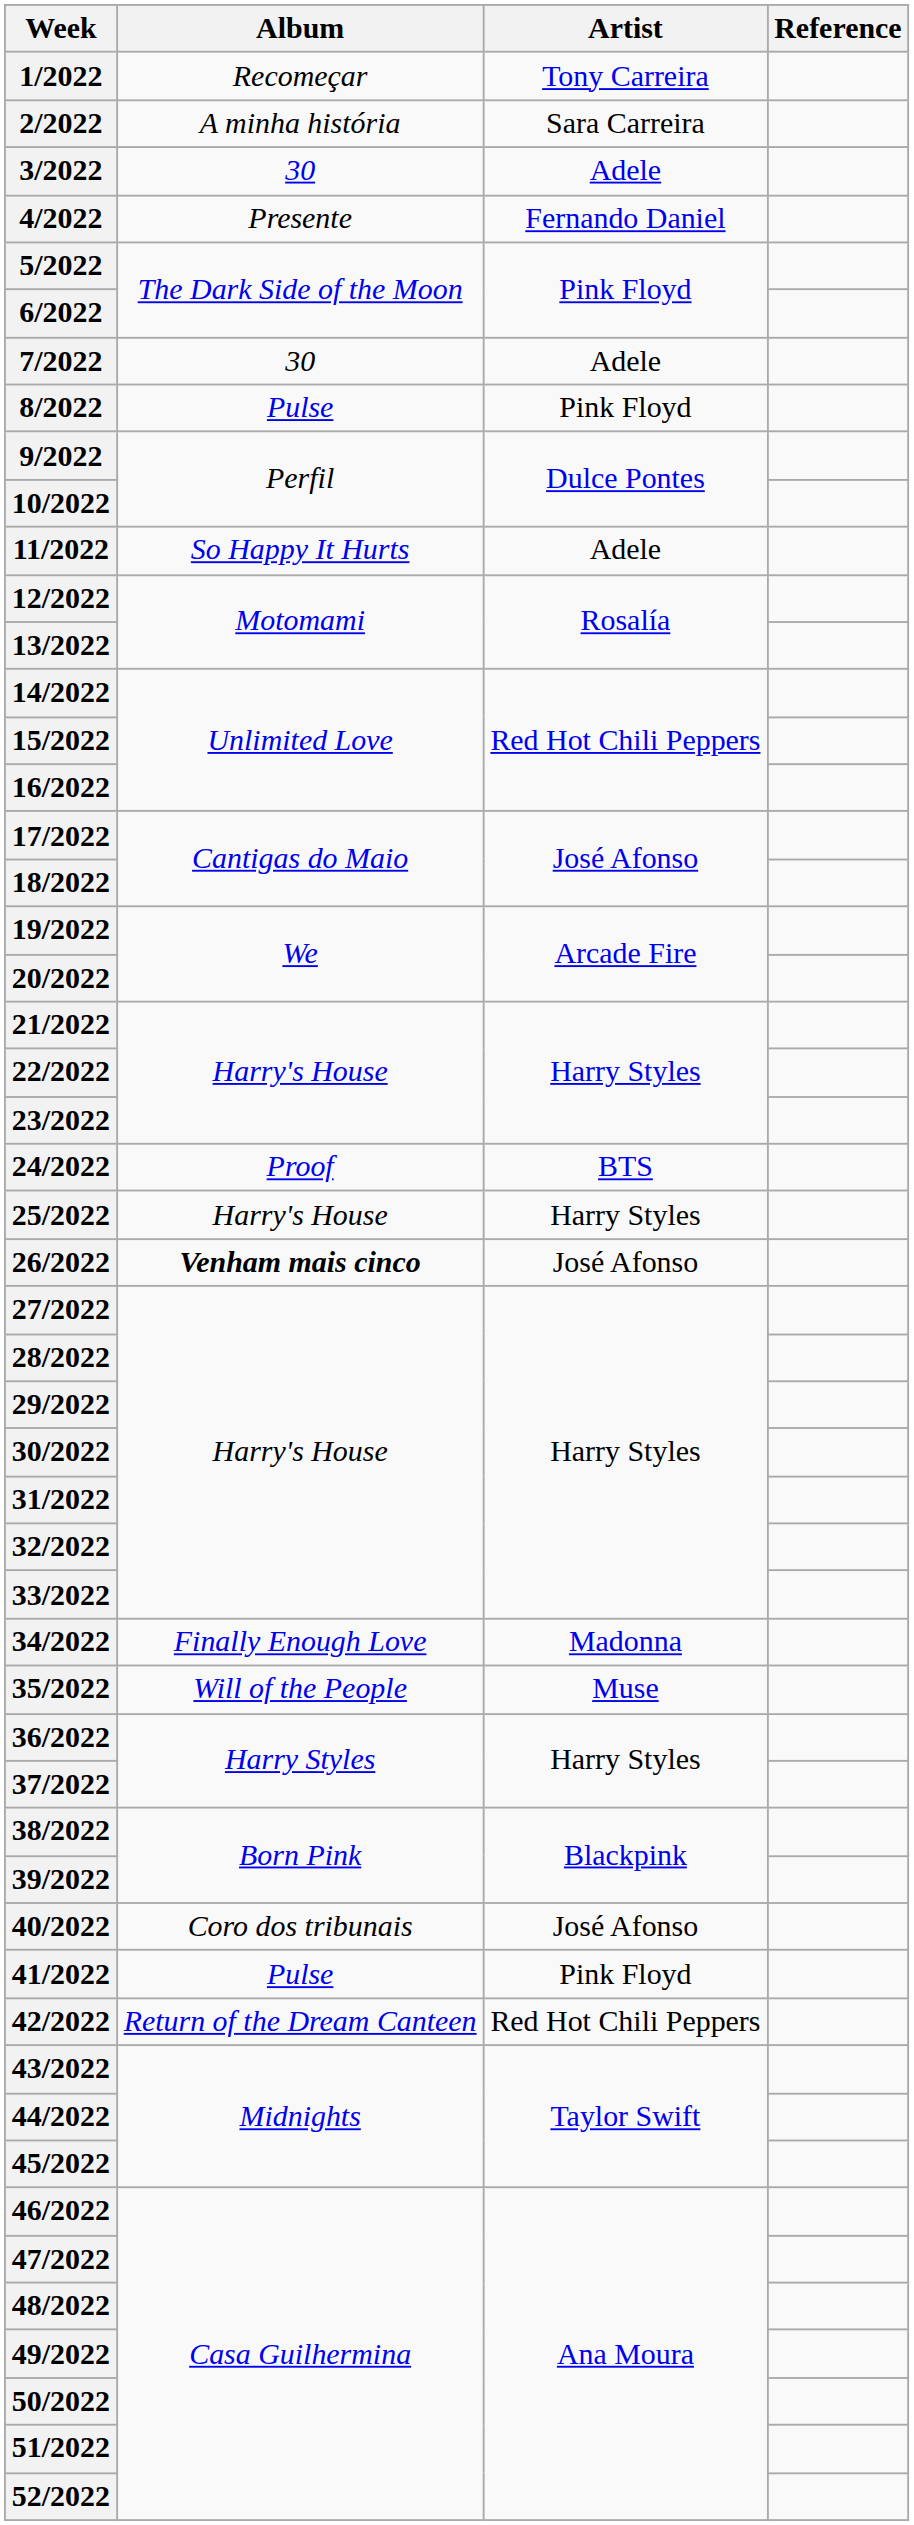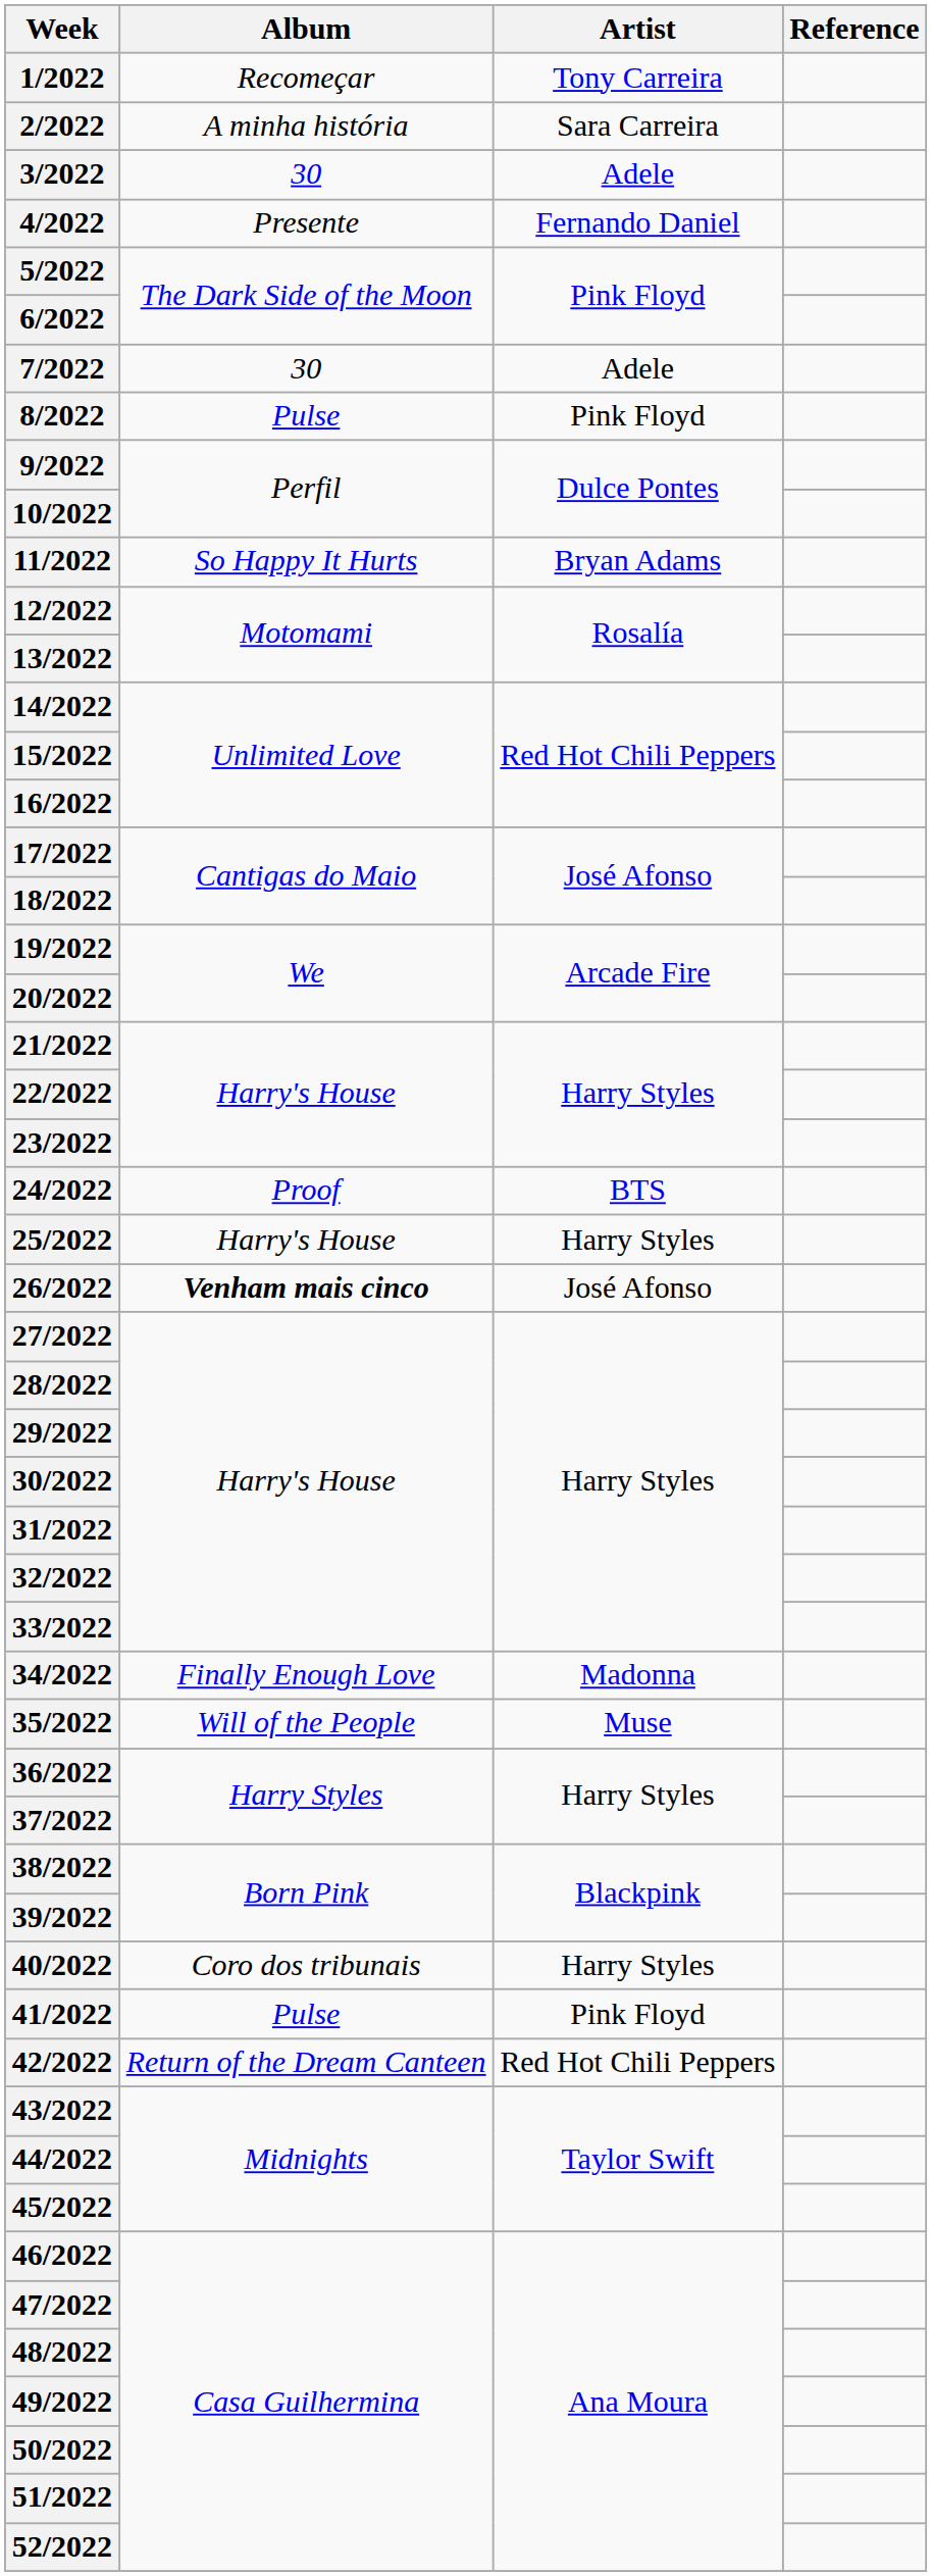 <table class="wikitable plainrowheaders" style="text-align:center">
 <tr>
 <th>Week</th>
 <th>Album</th>
 <th>Artist</th>
 <th>Reference</th>
 </tr>
 <tr>
 <th scope="row">1/2022</th>
 <td><em>Recomeçar</em></td>
 <td><a href='#'>Tony Carreira</a></td>
 <td></td>
 </tr>
 <tr>
 <th scope="row">2/2022</th>
 <td><em>A minha história</em></td>
 <td>Sara Carreira</td>
 <td></td>
 </tr>
 <tr>
 <th scope="row">3/2022</th>
 <td><em><a href='#'>30</a></em></td>
 <td><a href='#'>Adele</a></td>
 <td></td>
 </tr>
 <tr>
 <th scope="row">4/2022</th>
 <td><em>Presente</em></td>
 <td><a href='#'>Fernando Daniel</a></td>
 <td></td>
 </tr>
 <tr>
 <th scope="row">5/2022</th>
 <td rowspan="2"><em><a href='#'>The Dark Side of the Moon</a></em></td>
 <td rowspan="2"><a href='#'>Pink Floyd</a></td>
 <td></td>
 </tr>
 <tr>
 <th scope="row">6/2022</th>
 <td></td>
 </tr>
 <tr>
 <th scope="row">7/2022</th>
 <td><em>30</em></td>
 <td>Adele</td>
 <td></td>
 </tr>
 <tr>
 <th scope="row">8/2022</th>
 <td><em><a href='#'>Pulse</a></em></td>
 <td>Pink Floyd</td>
 <td></td>
 </tr>
 <tr>
 <th scope="row">9/2022</th>
 <td rowspan="2"><em>Perfil</em></td>
 <td rowspan="2"><a href='#'>Dulce Pontes</a></td>
 <td></td>
 </tr>
 <tr>
 <th scope="row">10/2022</th>
 <td></td>
 </tr>
 <tr>
 <th scope="row">11/2022</th>
 <td><em><a href='#'>So Happy It Hurts</a></em></td>
-<td>Adele</td>
+<td><a href='#'>Bryan Adams</a></td>
 <td></td>
 </tr>
 <tr>
 <th scope="row">12/2022</th>
 <td rowspan="2"><em><a href='#'>Motomami</a></em></td>
 <td rowspan="2"><a href='#'>Rosalía</a></td>
 <td></td>
 </tr>
 <tr>
 <th scope="row">13/2022</th>
 <td></td>
 </tr>
 <tr>
 <th scope="row">14/2022</th>
 <td rowspan="3"><em><a href='#'>Unlimited Love</a></em></td>
 <td rowspan="3"><a href='#'>Red Hot Chili Peppers</a></td>
 <td></td>
 </tr>
 <tr>
 <th scope="row">15/2022</th>
 <td></td>
 </tr>
 <tr>
 <th scope="row">16/2022</th>
 <td></td>
 </tr>
 <tr>
 <th scope="row">17/2022</th>
 <td rowspan="2"><em><a href='#'>Cantigas do Maio</a></em></td>
 <td rowspan="2"><a href='#'>José Afonso</a></td>
 <td></td>
 </tr>
 <tr>
 <th scope="row">18/2022</th>
 <td></td>
 </tr>
 <tr>
 <th scope="row">19/2022</th>
 <td rowspan="2"><em><a href='#'>We</a></em></td>
 <td rowspan="2"><a href='#'>Arcade Fire</a></td>
 <td></td>
 </tr>
 <tr>
 <th scope="row">20/2022</th>
 <td></td>
 </tr>
 <tr>
 <th scope="row">21/2022</th>
 <td rowspan="3"><em><a href='#'>Harry's House</a></em></td>
 <td rowspan="3"><a href='#'>Harry Styles</a></td>
 <td></td>
 </tr>
 <tr>
 <th scope="row">22/2022</th>
 <td></td>
 </tr>
 <tr>
 <th scope="row">23/2022</th>
 <td></td>
 </tr>
 <tr>
 <th scope="row">24/2022</th>
 <td><em><a href='#'>Proof</a></em></td>
 <td><a href='#'>BTS</a></td>
 <td></td>
 </tr>
 <tr>
 <th scope="row">25/2022</th>
 <td><em>Harry's House</em></td>
 <td>Harry Styles</td>
 <td></td>
 </tr>
 <tr>
 <th scope="row">26/2022</th>
 <td><strong><em>Venham mais cinco</em></strong></td>
 <td>José Afonso</td>
 <td></td>
 </tr>
 <tr>
 <th scope="row">27/2022</th>
 <td rowspan="7"><em>Harry's House</em></td>
 <td rowspan="7">Harry Styles</td>
 <td></td>
 </tr>
 <tr>
 <th scope="row">28/2022</th>
 <td></td>
 </tr>
 <tr>
 <th scope="row">29/2022</th>
 <td></td>
 </tr>
 <tr>
 <th scope="row">30/2022</th>
 <td></td>
 </tr>
 <tr>
 <th scope="row">31/2022</th>
 <td></td>
 </tr>
 <tr>
 <th scope="row">32/2022</th>
 <td></td>
 </tr>
 <tr>
 <th scope="row">33/2022</th>
 <td></td>
 </tr>
 <tr>
 <th scope="row">34/2022</th>
 <td><em><a href='#'>Finally Enough Love</a></em></td>
 <td><a href='#'>Madonna</a></td>
 <td></td>
 </tr>
 <tr>
 <th scope="row">35/2022</th>
 <td><em><a href='#'>Will of the People</a></em></td>
 <td><a href='#'>Muse</a></td>
 <td></td>
 </tr>
 <tr>
 <th scope="row">36/2022</th>
 <td rowspan="2"><em><a href='#'>Harry Styles</a></em></td>
 <td rowspan="2">Harry Styles</td>
 <td></td>
 </tr>
 <tr>
 <th scope="row">37/2022</th>
 <td></td>
 </tr>
 <tr>
 <th scope="row">38/2022</th>
 <td rowspan="2"><em><a href='#'>Born Pink</a></em></td>
 <td rowspan="2"><a href='#'>Blackpink</a></td>
 <td></td>
 </tr>
 <tr>
 <th scope="row">39/2022</th>
 <td></td>
 </tr>
 <tr>
 <th scope="row">40/2022</th>
 <td><em>Coro dos tribunais</em></td>
-<td>José Afonso</td>
+<td>Harry Styles</td>
 <td></td>
 </tr>
 <tr>
 <th scope="row">41/2022</th>
 <td><em><a href='#'>Pulse</a></em></td>
 <td>Pink Floyd</td>
 <td></td>
 </tr>
 <tr>
 <th scope="row">42/2022</th>
 <td><em><a href='#'>Return of the Dream Canteen</a></em></td>
 <td>Red Hot Chili Peppers</td>
 <td></td>
 </tr>
 <tr>
 <th scope="row">43/2022</th>
 <td rowspan="3"><em><a href='#'>Midnights</a></em></td>
 <td rowspan="3"><a href='#'>Taylor Swift</a></td>
 <td></td>
 </tr>
 <tr>
 <th scope="row">44/2022</th>
 <td></td>
 </tr>
 <tr>
 <th scope="row">45/2022</th>
 <td></td>
 </tr>
 <tr>
 <th scope="row">46/2022</th>
 <td rowspan="7"><em><a href='#'>Casa Guilhermina</a></em></td>
 <td rowspan="7"><a href='#'>Ana Moura</a></td>
 <td></td>
 </tr>
 <tr>
 <th scope="row">47/2022</th>
 <td></td>
 </tr>
 <tr>
 <th scope="row">48/2022</th>
 <td></td>
 </tr>
 <tr>
 <th scope="row">49/2022</th>
 <td></td>
 </tr>
 <tr>
 <th scope="row">50/2022</th>
 <td></td>
 </tr>
 <tr>
 <th scope="row">51/2022</th>
 <td></td>
 </tr>
 <tr>
 <th scope="row">52/2022</th>
 <td></td>
 </tr>
 </table>
